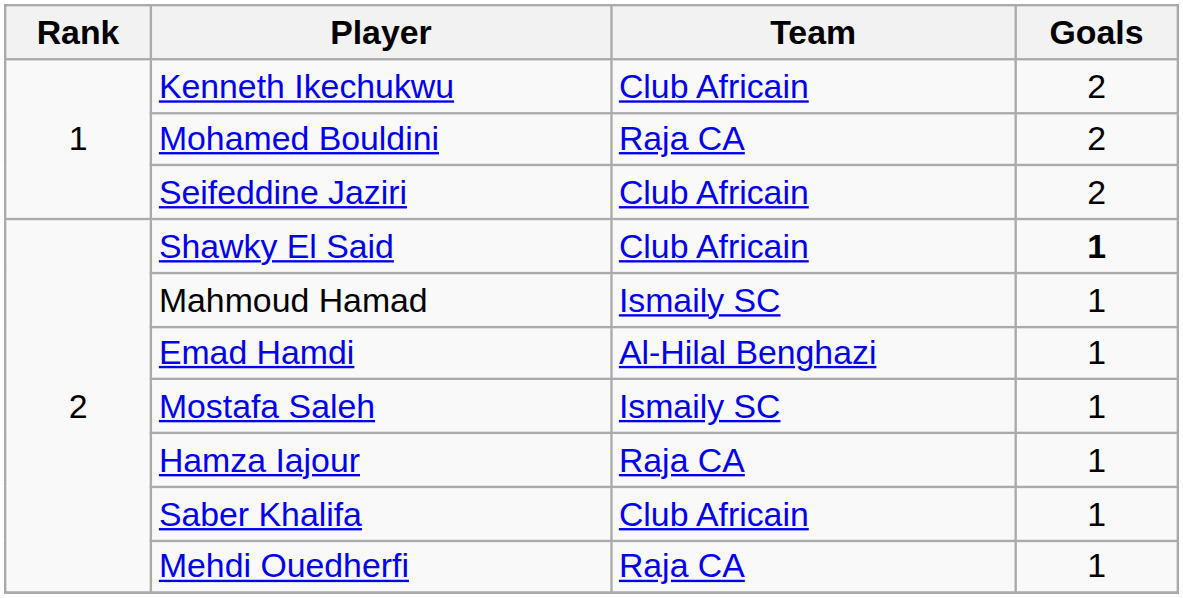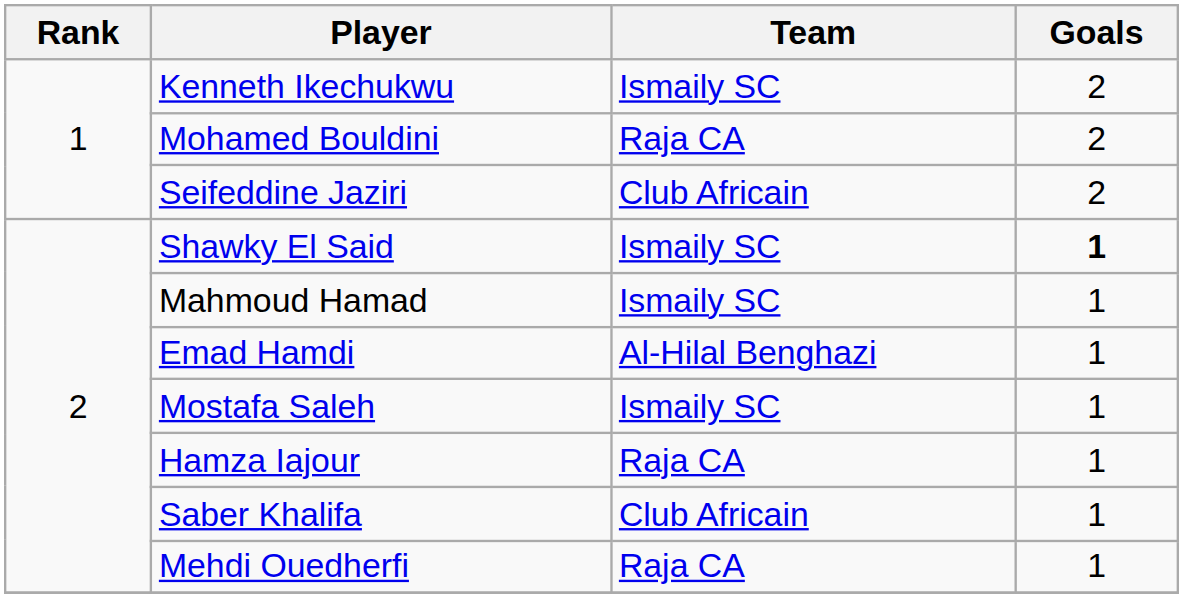 <table class="wikitable" style="text-align:center; font-size:90%" width=500>
 <tr>
 <th>Rank</th>
 <th>Player</th>
 <th>Team</th>
 <th>Goals</th>
 </tr>
 <tr>
 <td rowspan=3>1</td>
 <td align=left> <a href='#'>Kenneth Ikechukwu</a></td>
-<td align=left> <a href='#'>Club Africain</a></td>
+<td align=left> <a href='#'>Ismaily SC</a></td>
 <td>2</td>
 </tr>
 <tr>
 <td align=left> <a href='#'>Mohamed Bouldini</a></td>
 <td align=left> <a href='#'>Raja CA</a></td>
 <td>2</td>
 </tr>
 <tr>
 <td align=left> <a href='#'>Seifeddine Jaziri</a></td>
 <td align=left> <a href='#'>Club Africain</a></td>
 <td>2</td>
 </tr>
 <tr>
 <td rowspan=7>2</td>
 <td align=left> <a href='#'>Shawky El Said</a></td>
-<td align=left> <a href='#'>Club Africain</a></td>
+<td align=left> <a href='#'>Ismaily SC</a></td>
 <td><strong>1</strong></td>
 </tr>
 <tr>
 <td align=left> Mahmoud Hamad</td>
 <td align=left> <a href='#'>Ismaily SC</a></td>
 <td>1</td>
 </tr>
 <tr>
 <td align=left> <a href='#'>Emad Hamdi</a></td>
 <td align=left> <a href='#'>Al-Hilal Benghazi</a></td>
 <td>1</td>
 </tr>
 <tr>
 <td align=left> <a href='#'>Mostafa Saleh</a></td>
 <td align=left> <a href='#'>Ismaily SC</a></td>
 <td>1</td>
 </tr>
 <tr>
 <td align=left> <a href='#'>Hamza Iajour</a></td>
 <td align=left> <a href='#'>Raja CA</a></td>
 <td>1</td>
 </tr>
 <tr>
 <td align=left> <a href='#'>Saber Khalifa</a></td>
 <td align=left> <a href='#'>Club Africain</a></td>
 <td>1</td>
 </tr>
 <tr>
 <td align=left> <a href='#'>Mehdi Ouedherfi</a></td>
 <td align=left> <a href='#'>Raja CA</a></td>
 <td>1</td>
 </tr>
 <tr>
 </tr>
 </table>
